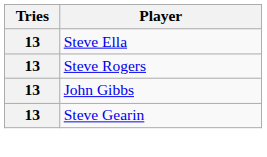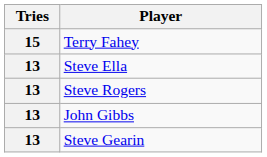 <table class="wikitable" style="text-align:left;">
 <tr>
 <th width=50>Tries</th>
 <th width=200>Player</th>
+</tr>
+<tr>
+<th>15</th>
+<td> <a href='#'>Terry Fahey</a></td>
 </tr>
 <tr>
 <th>13</th>
 <td> <a href='#'>Steve Ella</a></td>
 </tr>
 <tr>
 <th>13</th>
 <td> <a href='#'>Steve Rogers</a></td>
 </tr>
 <tr>
 <th>13</th>
 <td> <a href='#'>John Gibbs</a></td>
 </tr>
 <tr>
 <th>13</th>
 <td> <a href='#'>Steve Gearin</a></td>
 </tr>
 </table>
